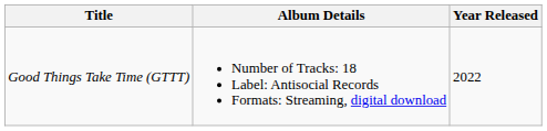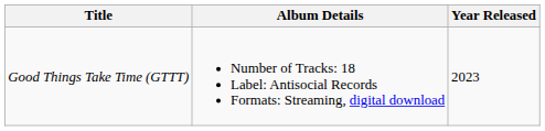 <table class="wikitable">
 <tr>
 <th>Title</th>
 <th>Album Details</th>
 <th>Year Released</th>
 </tr>
 <tr>
 <td><em>Good Things Take Time (GTTT)</em></td>
 <td><br><ul><li>Number of Tracks: 18</li><li>Label: Antisocial Records</li><li>Formats: Streaming, <a href='#'>digital download</a></li></ul></td>
-<td>2022</td>
+<td>2023</td>
 </tr>
 </table>
